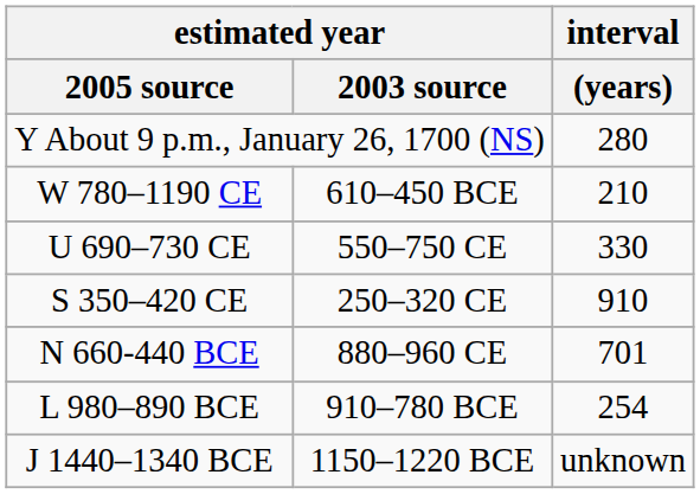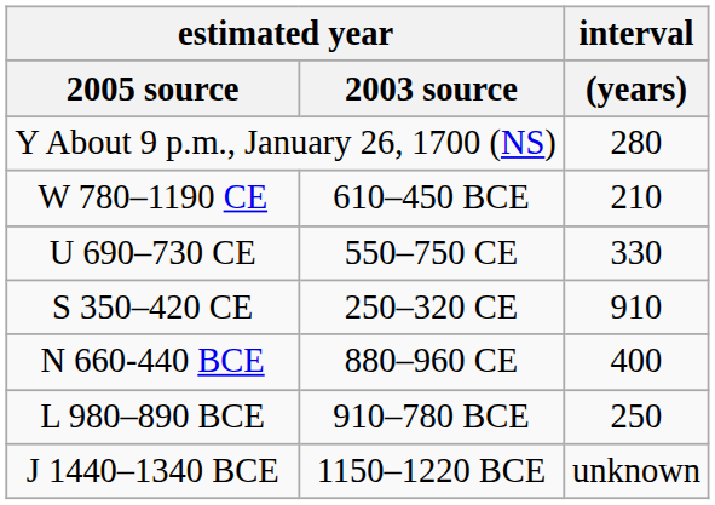 <table class="wikitable sortable" align="right" style="text-align:center;">
 <tr>
 <th colspan="2">estimated year</th>
 <th>interval</th>
 </tr>
 <tr>
 <th>2005 source</th>
 <th>2003 source</th>
 <th>(years)<br></th>
 </tr>
 <tr>
 <td colspan="2"><span>Y</span> About 9 p.m., January 26, 1700 (<a href='#'>NS</a>)</td>
 <td>280</td>
 </tr>
 <tr>
 <td><span>W</span> 780–1190 <a href='#'>CE</a></td>
 <td>610–450 BCE</td>
 <td>210</td>
 </tr>
 <tr>
 <td><span>U</span> 690–730 CE</td>
 <td>550–750 CE</td>
 <td>330</td>
 </tr>
 <tr>
 <td><span>S</span> 350–420 CE</td>
 <td>250–320 CE</td>
 <td>910</td>
 </tr>
 <tr>
 <td><span>N</span> 660-440 <a href='#'>BCE</a></td>
 <td>880–960 CE</td>
-<td>701</td>
+<td>400</td>
 </tr>
 <tr>
 <td><span>L</span> 980–890 BCE</td>
 <td>910–780 BCE</td>
-<td>254</td>
+<td>250</td>
 </tr>
 <tr>
 <td><span>J</span> 1440–1340 BCE</td>
 <td>1150–1220 BCE</td>
 <td>unknown</td>
 </tr>
 </table>
